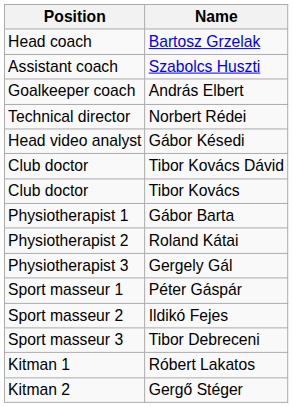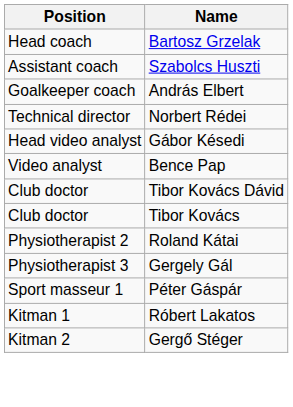 <table class="wikitable">
 <tr>
 <th>Position</th>
 <th>Name</th>
 </tr>
 <tr>
 <td>Head coach</td>
 <td>  <a href='#'>Bartosz Grzelak</a></td>
 </tr>
 <tr>
 <td>Assistant coach</td>
 <td> <a href='#'>Szabolcs Huszti</a></td>
 </tr>
 <tr>
 <td>Goalkeeper coach</td>
 <td> András Elbert</td>
 </tr>
 <tr>
 <td>Technical director</td>
 <td> Norbert Rédei</td>
 </tr>
 <tr>
 <td>Head video analyst</td>
 <td> Gábor Késedi</td>
 </tr>
 <tr>
+<td>Video analyst</td>
+<td> Bence Pap</td>
+</tr>
+<tr>
 <td>Club doctor</td>
 <td> Tibor Kovács Dávid</td>
 </tr>
 <tr>
 <td>Club doctor</td>
 <td> Tibor Kovács</td>
-</tr>
-<tr>
-<td>Physiotherapist 1</td>
-<td> Gábor Barta</td>
 </tr>
 <tr>
 <td>Physiotherapist 2</td>
 <td> Roland Kátai</td>
 </tr>
 <tr>
 <td>Physiotherapist 3</td>
 <td> Gergely Gál</td>
 </tr>
 <tr>
 <td>Sport masseur 1</td>
 <td> Péter Gáspár</td>
 </tr>
 <tr>
-<td>Sport masseur 2</td>
-<td> Ildikó Fejes</td>
-</tr>
-<tr>
-<td>Sport masseur 3</td>
-<td> Tibor Debreceni</td>
-</tr>
-<tr>
 <td>Kitman 1</td>
 <td> Róbert Lakatos</td>
 </tr>
 <tr>
 <td>Kitman 2</td>
 <td> Gergő Stéger</td>
 </tr>
 </table>
